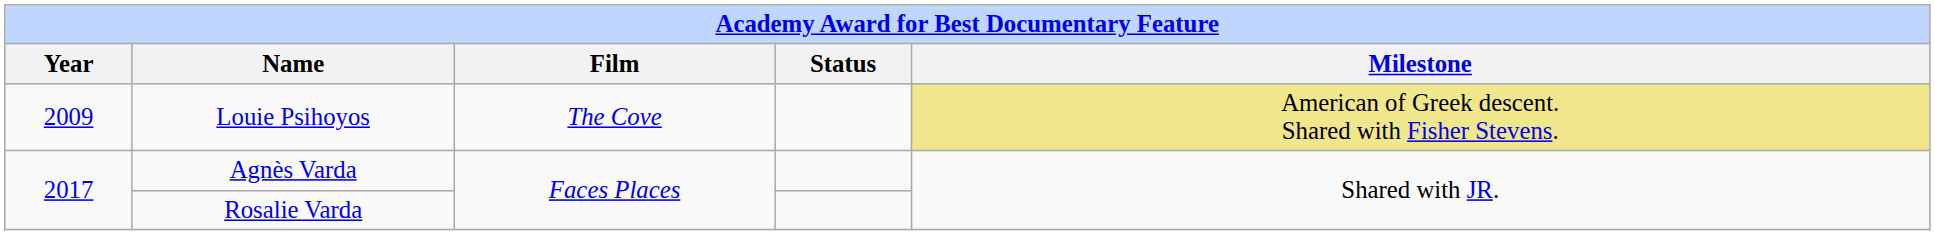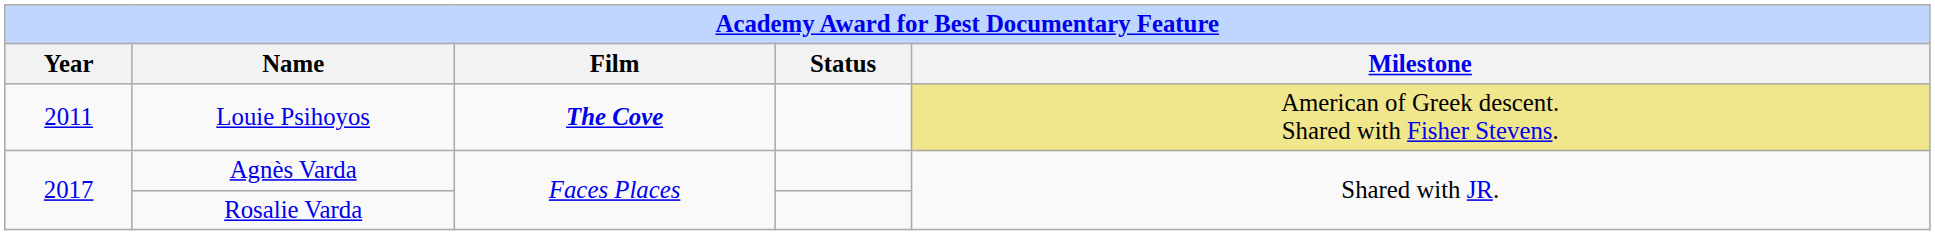 <table class="wikitable" style="text-align: center">
 <tr ---- bgcolor="#bfd7ff">
 <td colspan=5 align=center><strong><a href='#'>Academy Award for Best Documentary Feature</a></strong></td>
 </tr>
 <tr ---- bgcolor="#ebf5ff">
 <th width="75"><strong>Year</strong></th>
 <th width="200"><strong>Name</strong></th>
 <th width="200"><strong>Film</strong></th>
 <th width="80"><strong>Status</strong></th>
 <th width="650"><strong><a href='#'>Milestone</a></strong></th>
 </tr>
 <tr>
-<td><a href='#'>2009</a></td>
+<td><a href='#'>2011</a></td>
 <td><a href='#'>Louie Psihoyos</a></td>
-<td><em><a href='#'>The Cove</a></em></td>
+<td><strong><em><a href='#'>The Cove</a></em></strong></td>
 <td></td>
 <td style="background: khaki;">American of Greek descent.<br> Shared with <a href='#'>Fisher Stevens</a>.</td>
 </tr>
 <tr>
 <td rowspan="2"><a href='#'>2017</a></td>
 <td><a href='#'>Agnès Varda</a></td>
 <td rowspan="2"><em><a href='#'>Faces Places</a></em></td>
 <td></td>
 <td rowspan="2">Shared with <a href='#'>JR</a>.</td>
 </tr>
 <tr>
 <td><a href='#'>Rosalie Varda</a></td>
 <td></td>
 </tr>
 </table>
